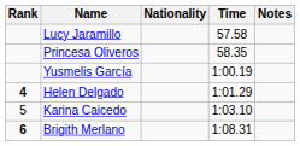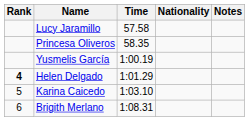 <table class="wikitable sortable" style="text-align:center">
 <tr>
 <th>Rank</th>
 <th>Name</th>
+<th>Time</th>
 <th>Nationality</th>
-<th>Time</th>
 <th>Notes</th>
 </tr>
 <tr>
 <td></td>
 <td align=left><a href='#'>Lucy Jaramillo</a></td>
+<td>57.58</td>
 <td align=left></td>
-<td>57.58</td>
 <td></td>
 </tr>
 <tr>
 <td></td>
 <td align=left><a href='#'>Princesa Oliveros</a></td>
+<td>58.35</td>
 <td align=left></td>
-<td>58.35</td>
 <td></td>
 </tr>
 <tr>
 <td></td>
 <td align=left><a href='#'>Yusmelis García</a></td>
+<td>1:00.19</td>
 <td align=left></td>
-<td>1:00.19</td>
 <td></td>
 </tr>
 <tr>
 <td><strong>4</strong></td>
 <td align=left><a href='#'>Helen Delgado</a></td>
+<td>1:01.29</td>
 <td align=left></td>
-<td>1:01.29</td>
 <td></td>
 </tr>
 <tr>
 <td>5</td>
 <td align=left><a href='#'>Karina Caicedo</a></td>
+<td>1:03.10</td>
 <td align=left></td>
-<td>1:03.10</td>
 <td></td>
 </tr>
 <tr>
-<td><strong>6</strong></td>
+<td>6</td>
 <td align=left><a href='#'>Brigith Merlano</a></td>
+<td>1:08.31</td>
 <td align=left></td>
-<td>1:08.31</td>
 <td></td>
 </tr>
 </table>
